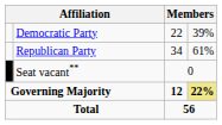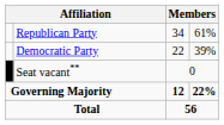 <table class="wikitable">
 <tr>
 <th colspan=2 align=center valign=bottom>Affiliation</th>
 <th colspan=2 align=center valign=bottom>Members</th>
 </tr>
 <tr>
 <td></td>
+<td width="201"><a href='#'>Republican Party</a></td>
+<td align=right width="25">34 </td>
+<td align=right width="25">61%</td>
+</tr>
+<tr>
+<td></td>
 <td><a href='#'>Democratic Party</a></td>
 <td align=right>22 </td>
 <td align=right>39%</td>
-</tr>
-<tr>
-<td></td>
-<td width="201"><a href='#'>Republican Party</a></td>
-<td align=right width="25">34 </td>
-<td align=right width="25">61%</td>
 </tr>
 <tr>
 <td bgcolor="black"> </td>
 <td>Seat vacant<sup>**</sup></td>
 <td colspan=2 align=center>0</td>
 </tr>
 <tr>
 <td colspan=2> <strong>Governing Majority</strong></td>
 <td align=right><strong>12</strong> </td>
-<td align=right style="background: khaki;"><strong>22%</strong></td>
+<td align=right><strong>22%</strong></td>
 </tr>
 <tr>
 <td colspan=2 align=center> <strong>Total</strong></td>
 <td colspan=2 align=center><strong>56</strong> </td>
 </tr>
 </table>
